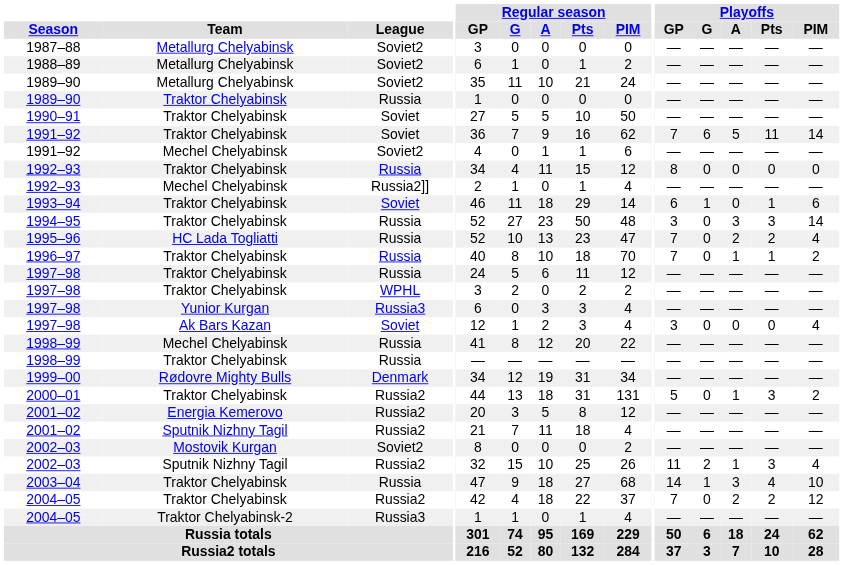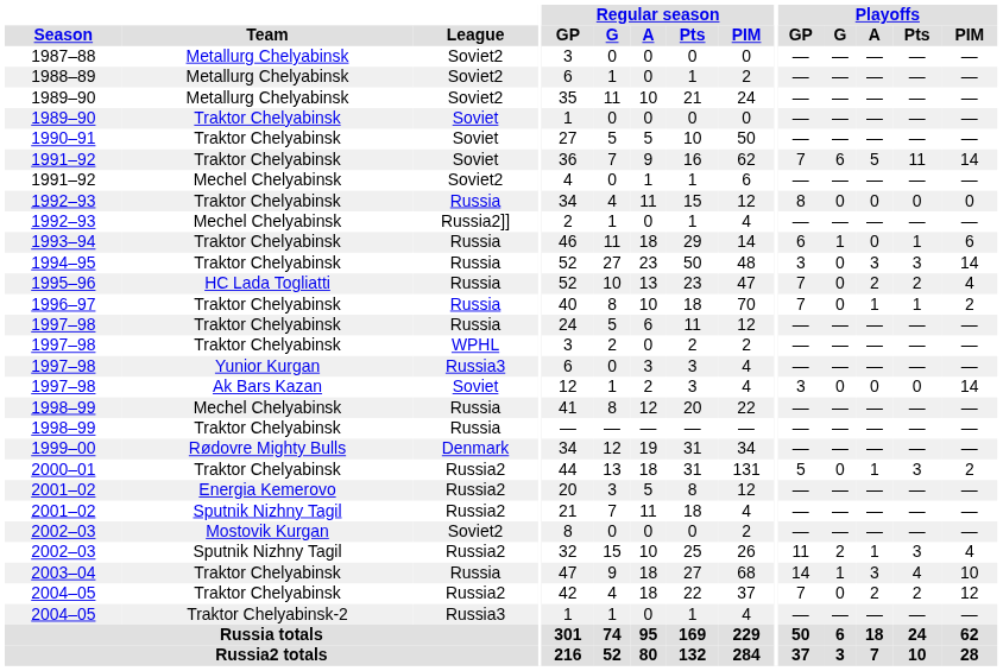 <table border="0" cellpadding="1" cellspacing="0" style="text-align:center; width:60em">
 <tr bgcolor="#e0e0e0">
 <th colspan="3" bgcolor="#ffffff"></th>
 <th rowspan="99" bgcolor="#ffffff"></th>
 <th colspan="5"><a href='#'>Regular season</a></th>
 <th rowspan="99" bgcolor="#ffffff"></th>
 <th colspan="5"><a href='#'>Playoffs</a></th>
 </tr>
 <tr bgcolor="#e0e0e0">
 <th><a href='#'>Season</a></th>
 <th>Team</th>
 <th>League</th>
 <th>GP</th>
 <th><a href='#'>G</a></th>
 <th><a href='#'>A</a></th>
 <th><a href='#'>Pts</a></th>
 <th><a href='#'>PIM</a></th>
 <th>GP</th>
 <th>G</th>
 <th>A</th>
 <th>Pts</th>
 <th>PIM</th>
 </tr>
 <tr>
 <td>1987–88</td>
 <td><a href='#'>Metallurg Chelyabinsk</a></td>
 <td>Soviet2</td>
 <td>3</td>
 <td>0</td>
 <td>0</td>
 <td>0</td>
 <td>0</td>
 <td>—</td>
 <td>—</td>
 <td>—</td>
 <td>—</td>
 <td>—</td>
 </tr>
 <tr bgcolor="#f0f0f0">
 <td>1988–89</td>
 <td>Metallurg Chelyabinsk</td>
 <td>Soviet2</td>
 <td>6</td>
 <td>1</td>
 <td>0</td>
 <td>1</td>
 <td>2</td>
 <td>—</td>
 <td>—</td>
 <td>—</td>
 <td>—</td>
 <td>—</td>
 </tr>
 <tr>
 <td>1989–90</td>
 <td>Metallurg Chelyabinsk</td>
 <td>Soviet2</td>
 <td>35</td>
 <td>11</td>
 <td>10</td>
 <td>21</td>
 <td>24</td>
 <td>—</td>
 <td>—</td>
 <td>—</td>
 <td>—</td>
 <td>—</td>
 </tr>
 <tr bgcolor="#f0f0f0">
 <td><a href='#'>1989–90</a></td>
 <td><a href='#'>Traktor Chelyabinsk</a></td>
-<td>Russia</td>
+<td><a href='#'>Soviet</a></td>
 <td>1</td>
 <td>0</td>
 <td>0</td>
 <td>0</td>
 <td>0</td>
 <td>—</td>
 <td>—</td>
 <td>—</td>
 <td>—</td>
 <td>—</td>
 </tr>
 <tr>
 <td><a href='#'>1990–91</a></td>
 <td>Traktor Chelyabinsk</td>
 <td>Soviet</td>
 <td>27</td>
 <td>5</td>
 <td>5</td>
 <td>10</td>
 <td>50</td>
 <td>—</td>
 <td>—</td>
 <td>—</td>
 <td>—</td>
 <td>—</td>
 </tr>
 <tr bgcolor="#f0f0f0">
 <td><a href='#'>1991–92</a></td>
 <td>Traktor Chelyabinsk</td>
 <td>Soviet</td>
 <td>36</td>
 <td>7</td>
 <td>9</td>
 <td>16</td>
 <td>62</td>
 <td>7</td>
 <td>6</td>
 <td>5</td>
 <td>11</td>
 <td>14</td>
 </tr>
 <tr>
 <td>1991–92</td>
 <td>Mechel Chelyabinsk</td>
 <td>Soviet2</td>
 <td>4</td>
 <td>0</td>
 <td>1</td>
 <td>1</td>
 <td>6</td>
 <td>—</td>
 <td>—</td>
 <td>—</td>
 <td>—</td>
 <td>—</td>
 </tr>
 <tr bgcolor="#f0f0f0">
 <td><a href='#'>1992–93</a></td>
 <td>Traktor Chelyabinsk</td>
 <td><a href='#'>Russia</a></td>
 <td>34</td>
 <td>4</td>
 <td>11</td>
 <td>15</td>
 <td>12</td>
 <td>8</td>
 <td>0</td>
 <td>0</td>
 <td>0</td>
 <td>0</td>
 </tr>
 <tr>
 <td><a href='#'>1992–93</a></td>
 <td>Mechel Chelyabinsk</td>
 <td Vysshaya Liga (1992–2010)>Russia2]]</td>
 <td>2</td>
 <td>1</td>
 <td>0</td>
 <td>1</td>
 <td>4</td>
 <td>—</td>
 <td>—</td>
 <td>—</td>
 <td>—</td>
 <td>—</td>
 </tr>
 <tr bgcolor="#f0f0f0">
 <td><a href='#'>1993–94</a></td>
 <td>Traktor Chelyabinsk</td>
-<td><a href='#'>Soviet</a></td>
+<td>Russia</td>
 <td>46</td>
 <td>11</td>
 <td>18</td>
 <td>29</td>
 <td>14</td>
 <td>6</td>
 <td>1</td>
 <td>0</td>
 <td>1</td>
 <td>6</td>
 </tr>
 <tr>
 <td><a href='#'>1994–95</a></td>
 <td>Traktor Chelyabinsk</td>
 <td>Russia</td>
 <td>52</td>
 <td>27</td>
 <td>23</td>
 <td>50</td>
 <td>48</td>
 <td>3</td>
 <td>0</td>
 <td>3</td>
 <td>3</td>
 <td>14</td>
 </tr>
 <tr bgcolor="#f0f0f0">
 <td><a href='#'>1995–96</a></td>
 <td><a href='#'>HC Lada Togliatti</a></td>
 <td>Russia</td>
 <td>52</td>
 <td>10</td>
 <td>13</td>
 <td>23</td>
 <td>47</td>
 <td>7</td>
 <td>0</td>
 <td>2</td>
 <td>2</td>
 <td>4</td>
 </tr>
 <tr>
 <td><a href='#'>1996–97</a></td>
 <td>Traktor Chelyabinsk</td>
 <td><a href='#'>Russia</a></td>
 <td>40</td>
 <td>8</td>
 <td>10</td>
 <td>18</td>
 <td>70</td>
 <td>7</td>
 <td>0</td>
 <td>1</td>
 <td>1</td>
 <td>2</td>
 </tr>
 <tr bgcolor="#f0f0f0">
 <td><a href='#'>1997–98</a></td>
 <td>Traktor Chelyabinsk</td>
 <td>Russia</td>
 <td>24</td>
 <td>5</td>
 <td>6</td>
 <td>11</td>
 <td>12</td>
 <td>—</td>
 <td>—</td>
 <td>—</td>
 <td>—</td>
 <td>—</td>
 </tr>
 <tr>
 <td><a href='#'>1997–98</a></td>
 <td>Traktor Chelyabinsk</td>
 <td><a href='#'>WPHL</a></td>
 <td>3</td>
 <td>2</td>
 <td>0</td>
 <td>2</td>
 <td>2</td>
 <td>—</td>
 <td>—</td>
 <td>—</td>
 <td>—</td>
 <td>—</td>
 </tr>
 <tr bgcolor="#f0f0f0">
 <td><a href='#'>1997–98</a></td>
 <td><a href='#'>Yunior Kurgan</a></td>
 <td><a href='#'>Russia3</a></td>
 <td>6</td>
 <td>0</td>
 <td>3</td>
 <td>3</td>
 <td>4</td>
 <td>—</td>
 <td>—</td>
 <td>—</td>
 <td>—</td>
 <td>—</td>
 </tr>
 <tr>
 <td><a href='#'>1997–98</a></td>
 <td><a href='#'>Ak Bars Kazan</a></td>
 <td><a href='#'>Soviet</a></td>
 <td>12</td>
 <td>1</td>
 <td>2</td>
 <td>3</td>
 <td>4</td>
 <td>3</td>
 <td>0</td>
 <td>0</td>
 <td>0</td>
-<td>4</td>
+<td>14</td>
 </tr>
 <tr bgcolor="#f0f0f0">
 <td><a href='#'>1998–99</a></td>
 <td>Mechel Chelyabinsk</td>
 <td>Russia</td>
 <td>41</td>
 <td>8</td>
 <td>12</td>
 <td>20</td>
 <td>22</td>
 <td>—</td>
 <td>—</td>
 <td>—</td>
 <td>—</td>
 <td>—</td>
 </tr>
 <tr>
 <td><a href='#'>1998–99</a></td>
 <td>Traktor Chelyabinsk</td>
 <td>Russia</td>
 <td>—</td>
 <td>—</td>
 <td>—</td>
 <td>—</td>
 <td>—</td>
 <td>—</td>
 <td>—</td>
 <td>—</td>
 <td>—</td>
 <td>—</td>
 </tr>
 <tr bgcolor="#f0f0f0">
 <td><a href='#'>1999–00</a></td>
 <td><a href='#'>Rødovre Mighty Bulls</a></td>
 <td><a href='#'>Denmark</a></td>
 <td>34</td>
 <td>12</td>
 <td>19</td>
 <td>31</td>
 <td>34</td>
 <td>—</td>
 <td>—</td>
 <td>—</td>
 <td>—</td>
 <td>—</td>
 </tr>
 <tr>
 <td><a href='#'>2000–01</a></td>
 <td>Traktor Chelyabinsk</td>
 <td>Russia2</td>
 <td>44</td>
 <td>13</td>
 <td>18</td>
 <td>31</td>
 <td>131</td>
 <td>5</td>
 <td>0</td>
 <td>1</td>
 <td>3</td>
 <td>2</td>
 </tr>
 <tr bgcolor="#f0f0f0">
 <td><a href='#'>2001–02</a></td>
 <td><a href='#'>Energia Kemerovo</a></td>
 <td>Russia2</td>
 <td>20</td>
 <td>3</td>
 <td>5</td>
 <td>8</td>
 <td>12</td>
 <td>—</td>
 <td>—</td>
 <td>—</td>
 <td>—</td>
 <td>—</td>
 </tr>
 <tr>
 <td><a href='#'>2001–02</a></td>
 <td><a href='#'>Sputnik Nizhny Tagil</a></td>
 <td>Russia2</td>
 <td>21</td>
 <td>7</td>
 <td>11</td>
 <td>18</td>
 <td>4</td>
 <td>—</td>
 <td>—</td>
 <td>—</td>
 <td>—</td>
 <td>—</td>
 </tr>
 <tr bgcolor="#f0f0f0">
 <td><a href='#'>2002–03</a></td>
 <td><a href='#'>Mostovik Kurgan</a></td>
 <td>Soviet2</td>
 <td>8</td>
 <td>0</td>
 <td>0</td>
 <td>0</td>
 <td>2</td>
 <td>—</td>
 <td>—</td>
 <td>—</td>
 <td>—</td>
 <td>—</td>
 </tr>
 <tr>
 <td><a href='#'>2002–03</a></td>
 <td>Sputnik Nizhny Tagil</td>
 <td>Russia2</td>
 <td>32</td>
 <td>15</td>
 <td>10</td>
 <td>25</td>
 <td>26</td>
 <td>11</td>
 <td>2</td>
 <td>1</td>
 <td>3</td>
 <td>4</td>
 </tr>
 <tr bgcolor="#f0f0f0">
 <td><a href='#'>2003–04</a></td>
 <td>Traktor Chelyabinsk</td>
 <td>Russia</td>
 <td>47</td>
 <td>9</td>
 <td>18</td>
 <td>27</td>
 <td>68</td>
 <td>14</td>
 <td>1</td>
 <td>3</td>
 <td>4</td>
 <td>10</td>
 </tr>
 <tr>
 <td><a href='#'>2004–05</a></td>
 <td>Traktor Chelyabinsk</td>
 <td>Russia2</td>
 <td>42</td>
 <td>4</td>
 <td>18</td>
 <td>22</td>
 <td>37</td>
 <td>7</td>
 <td>0</td>
 <td>2</td>
 <td>2</td>
 <td>12</td>
 </tr>
 <tr bgcolor="#f0f0f0">
 <td><a href='#'>2004–05</a></td>
 <td>Traktor Chelyabinsk-2</td>
 <td>Russia3</td>
 <td>1</td>
 <td>1</td>
 <td>0</td>
 <td>1</td>
 <td>4</td>
 <td>—</td>
 <td>—</td>
 <td>—</td>
 <td>—</td>
 <td>—</td>
 </tr>
 <tr>
 </tr>
 <tr ALIGN="center" bgcolor="#e0e0e0">
 <th colspan="3">Russia totals</th>
 <th ALIGN="center">301</th>
 <th ALIGN="center">74</th>
 <th ALIGN="center">95</th>
 <th ALIGN="center">169</th>
 <th ALIGN="center">229</th>
 <th ALIGN="center">50</th>
 <th ALIGN="center">6</th>
 <th ALIGN="center">18</th>
 <th ALIGN="center">24</th>
 <th ALIGN="center">62</th>
 </tr>
 <tr>
 </tr>
 <tr ALIGN="center" bgcolor="#e0e0e0">
 <th colspan="3">Russia2 totals</th>
 <th ALIGN="center">216</th>
 <th ALIGN="center">52</th>
 <th ALIGN="center">80</th>
 <th ALIGN="center">132</th>
 <th ALIGN="center">284</th>
 <th ALIGN="center">37</th>
 <th ALIGN="center">3</th>
 <th ALIGN="center">7</th>
 <th ALIGN="center">10</th>
 <th ALIGN="center">28</th>
 </tr>
 </table>
